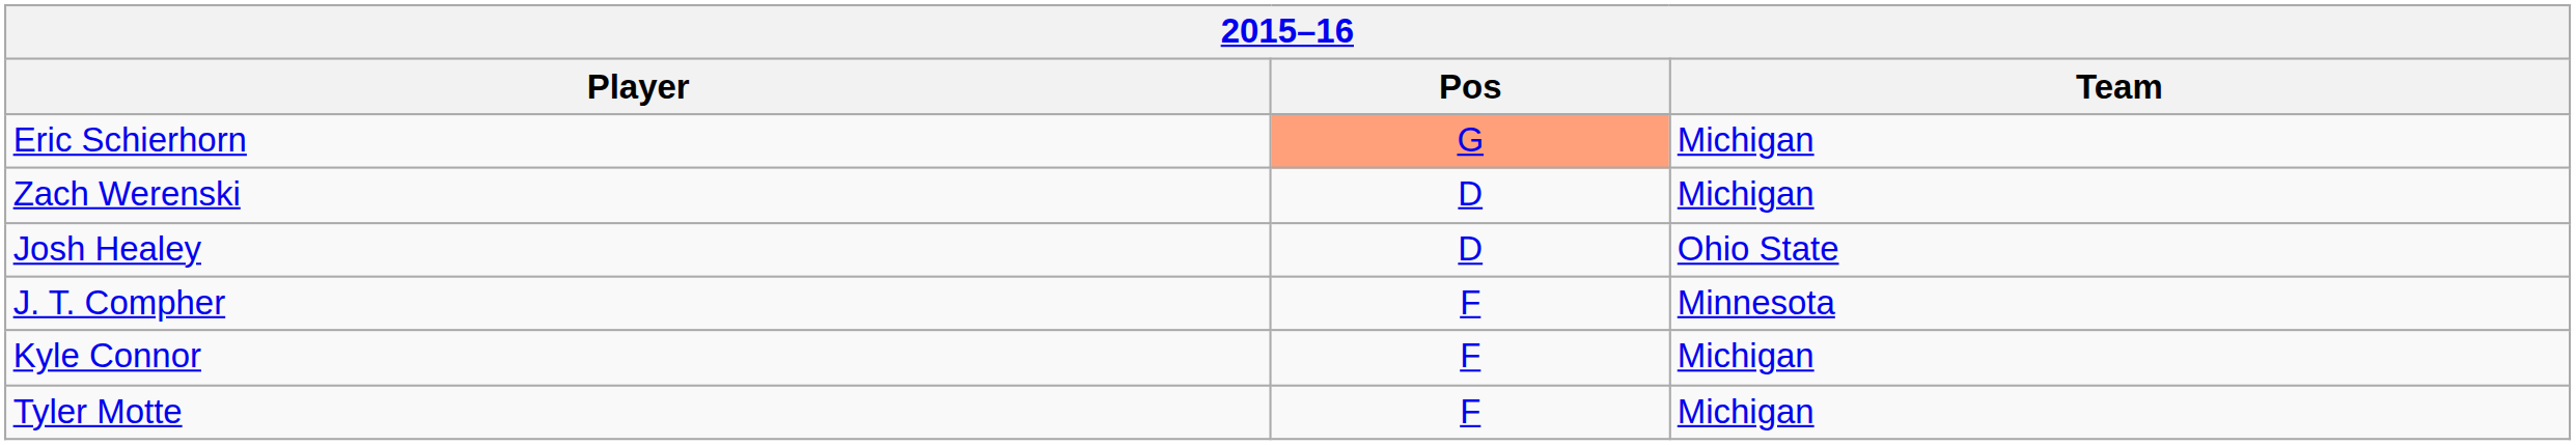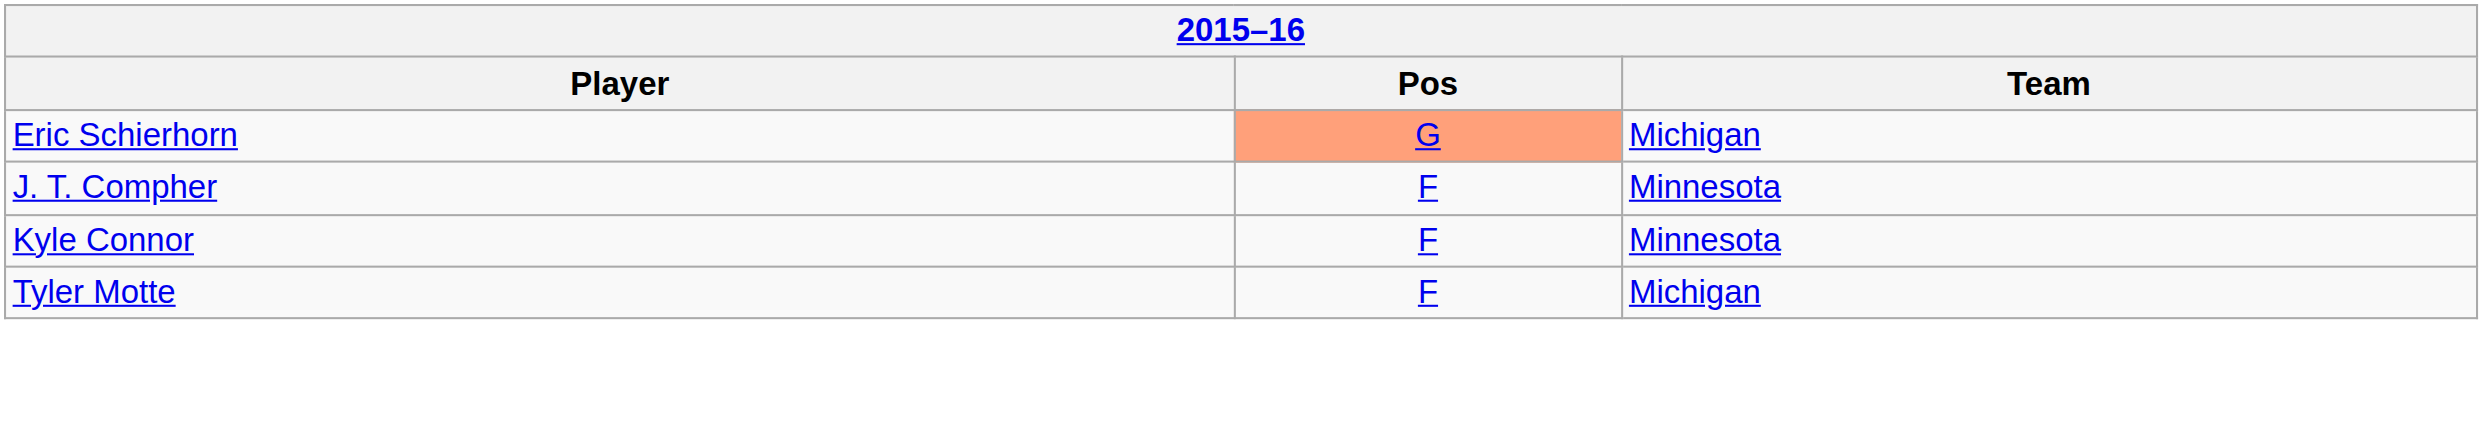 <table class="wikitable" width=95%>
 <tr>
 <th colspan=3><a href='#'>2015–16</a></th>
 </tr>
 <tr>
 <th>Player</th>
 <th>Pos</th>
 <th>Team</th>
 </tr>
 <tr>
 <td><a href='#'>Eric Schierhorn</a></td>
 <td style="background: lightsalmon; text-align:center;"><a href='#'>G</a></td>
 <td><a href='#'>Michigan</a></td>
 </tr>
 <tr>
-<td><a href='#'>Zach Werenski</a></td>
-<td style="text-align:center;"><a href='#'>D</a></td>
-<td><a href='#'>Michigan</a></td>
-</tr>
-<tr>
-<td><a href='#'>Josh Healey</a></td>
-<td style="text-align:center;"><a href='#'>D</a></td>
-<td><a href='#'>Ohio State</a></td>
-</tr>
-<tr>
 <td><a href='#'>J. T. Compher</a></td>
 <td style="text-align:center;"><a href='#'>F</a></td>
 <td><a href='#'>Minnesota</a></td>
 </tr>
 <tr>
 <td><a href='#'>Kyle Connor</a></td>
 <td style="text-align:center;"><a href='#'>F</a></td>
-<td><a href='#'>Michigan</a></td>
+<td><a href='#'>Minnesota</a></td>
 </tr>
 <tr>
 <td><a href='#'>Tyler Motte</a></td>
 <td style="text-align:center;"><a href='#'>F</a></td>
 <td><a href='#'>Michigan</a></td>
 </tr>
 </table>
